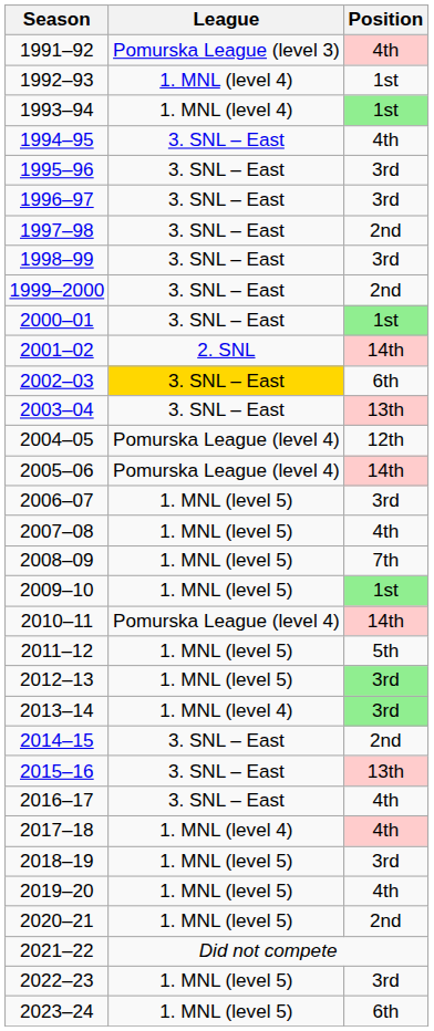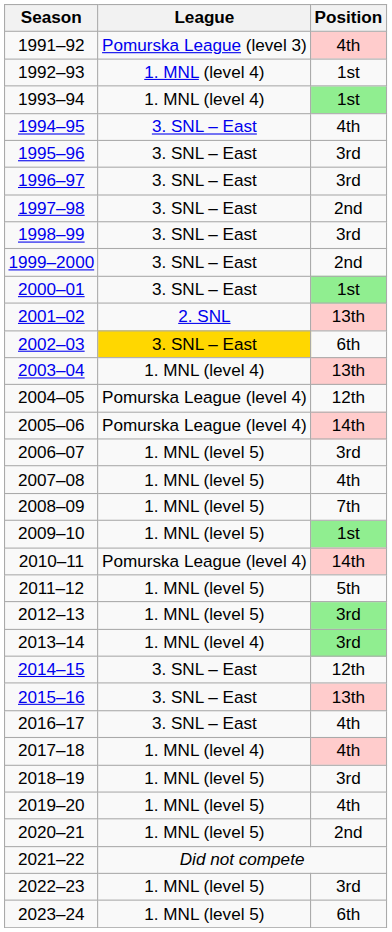 <table class="wikitable" style="text-align: center">
 <tr>
 <th>Season</th>
 <th>League</th>
 <th>Position</th>
 </tr>
 <tr>
 <td>1991–92</td>
 <td><a href='#'>Pomurska League</a> (level 3)</td>
 <td style="background: #FFCCCC;">4th</td>
 </tr>
 <tr>
 <td>1992–93</td>
 <td><a href='#'>1. MNL</a> (level 4)</td>
 <td>1st</td>
 </tr>
 <tr>
 <td>1993–94</td>
 <td>1. MNL (level 4)</td>
 <td style="background: #90EE90;">1st</td>
 </tr>
 <tr>
 <td><a href='#'>1994–95</a></td>
 <td><a href='#'>3. SNL – East</a></td>
 <td>4th</td>
 </tr>
 <tr>
 <td><a href='#'>1995–96</a></td>
 <td>3. SNL – East</td>
 <td>3rd</td>
 </tr>
 <tr>
 <td><a href='#'>1996–97</a></td>
 <td>3. SNL – East</td>
 <td>3rd</td>
 </tr>
 <tr>
 <td><a href='#'>1997–98</a></td>
 <td>3. SNL – East</td>
 <td>2nd</td>
 </tr>
 <tr>
 <td><a href='#'>1998–99</a></td>
 <td>3. SNL – East</td>
 <td>3rd</td>
 </tr>
 <tr>
 <td><a href='#'>1999–2000</a></td>
 <td>3. SNL – East</td>
 <td>2nd</td>
 </tr>
 <tr>
 <td><a href='#'>2000–01</a></td>
 <td>3. SNL – East</td>
 <td style="background: #90EE90;">1st</td>
 </tr>
 <tr>
 <td><a href='#'>2001–02</a></td>
 <td><a href='#'>2. SNL</a></td>
-<td style="background: #FFCCCC;">14th</td>
+<td style="background: #FFCCCC;">13th</td>
 </tr>
 <tr>
 <td><a href='#'>2002–03</a></td>
 <td style="background: gold;">3. SNL – East</td>
 <td>6th</td>
 </tr>
 <tr>
 <td><a href='#'>2003–04</a></td>
-<td>3. SNL – East</td>
+<td>1. MNL (level 4)</td>
 <td style="background: #FFCCCC;">13th</td>
 </tr>
 <tr>
 <td>2004–05</td>
 <td>Pomurska League (level 4)</td>
 <td>12th</td>
 </tr>
 <tr>
 <td>2005–06</td>
 <td>Pomurska League (level 4)</td>
 <td style="background: #FFCCCC;">14th</td>
 </tr>
 <tr>
 <td>2006–07</td>
 <td>1. MNL (level 5)</td>
 <td>3rd</td>
 </tr>
 <tr>
 <td>2007–08</td>
 <td>1. MNL (level 5)</td>
 <td>4th</td>
 </tr>
 <tr>
 <td>2008–09</td>
 <td>1. MNL (level 5)</td>
 <td>7th</td>
 </tr>
 <tr>
 <td>2009–10</td>
 <td>1. MNL (level 5)</td>
 <td style="background: #90EE90;">1st</td>
 </tr>
 <tr>
 <td>2010–11</td>
 <td>Pomurska League (level 4)</td>
 <td style="background: #FFCCCC;">14th</td>
 </tr>
 <tr>
 <td>2011–12</td>
 <td>1. MNL (level 5)</td>
 <td>5th</td>
 </tr>
 <tr>
 <td>2012–13</td>
 <td>1. MNL (level 5)</td>
 <td style="background: #90EE90;">3rd</td>
 </tr>
 <tr>
 <td>2013–14</td>
 <td>1. MNL (level 4)</td>
 <td style="background: #90EE90;">3rd</td>
 </tr>
 <tr>
 <td><a href='#'>2014–15</a></td>
 <td>3. SNL – East</td>
-<td>2nd</td>
+<td>12th</td>
 </tr>
 <tr>
 <td><a href='#'>2015–16</a></td>
 <td>3. SNL – East</td>
 <td style="background: #FFCCCC;">13th</td>
 </tr>
 <tr>
 <td>2016–17</td>
 <td>3. SNL – East</td>
 <td>4th</td>
 </tr>
 <tr>
 <td>2017–18</td>
 <td>1. MNL (level 4)</td>
 <td style="background: #FFCCCC;">4th</td>
 </tr>
 <tr>
 <td>2018–19</td>
 <td>1. MNL (level 5)</td>
 <td>3rd</td>
 </tr>
 <tr>
 <td>2019–20</td>
 <td>1. MNL (level 5)</td>
 <td>4th</td>
 </tr>
 <tr>
 <td>2020–21</td>
 <td>1. MNL (level 5)</td>
 <td>2nd</td>
 </tr>
 <tr>
 <td>2021–22</td>
 <td colspan=2><em>Did not compete</em></td>
 </tr>
 <tr>
 <td>2022–23</td>
 <td>1. MNL (level 5)</td>
 <td>3rd</td>
 </tr>
 <tr>
 <td>2023–24</td>
 <td>1. MNL (level 5)</td>
 <td>6th</td>
 </tr>
 <tr>
 </tr>
 </table>
